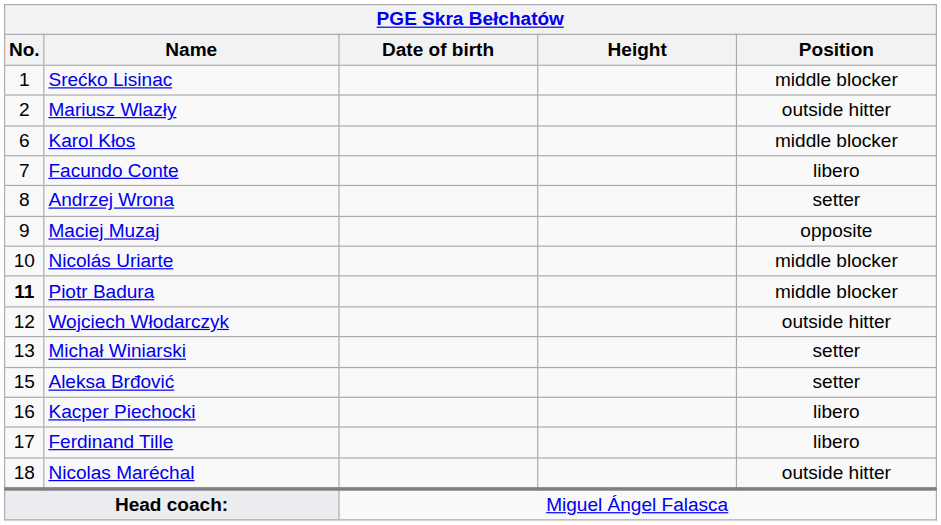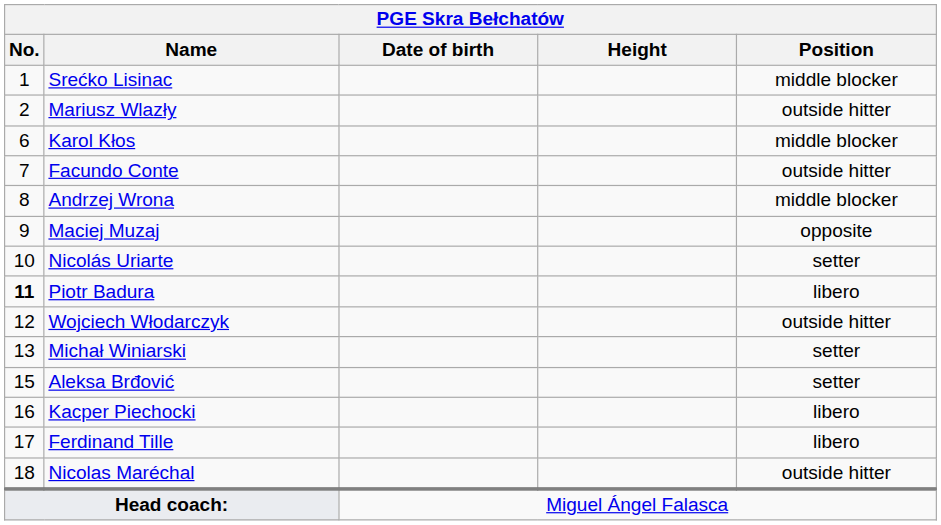 <table class="wikitable collapsible collapsed" style="font-size:100%; text-align:center">
 <tr>
 <th colspan=5 style="width:30em"><a href='#'>PGE Skra Bełchatów</a></th>
 </tr>
 <tr>
 <th>No.</th>
 <th style="width:15em">Name</th>
 <th style="width:10em">Date of birth</th>
 <th style="width:10em">Height</th>
 <th style="width:10em">Position</th>
 </tr>
 <tr>
 <td>1</td>
 <td align=left> <a href='#'>Srećko Lisinac</a></td>
 <td align=right></td>
 <td></td>
 <td>middle blocker</td>
 </tr>
 <tr>
 <td>2</td>
 <td align=left> <a href='#'>Mariusz Wlazły</a></td>
 <td align=right></td>
 <td></td>
 <td>outside hitter</td>
 </tr>
 <tr>
 <td>6</td>
 <td align=left> <a href='#'>Karol Kłos</a></td>
 <td align=right></td>
 <td></td>
 <td>middle blocker</td>
 </tr>
 <tr>
 <td>7</td>
 <td align=left> <a href='#'>Facundo Conte</a></td>
 <td align=right></td>
 <td></td>
-<td>libero</td>
+<td>outside hitter</td>
 </tr>
 <tr>
 <td>8</td>
 <td align=left> <a href='#'>Andrzej Wrona</a></td>
 <td align=right></td>
 <td></td>
-<td>setter</td>
+<td>middle blocker</td>
 </tr>
 <tr>
 <td>9</td>
 <td align=left> <a href='#'>Maciej Muzaj</a></td>
 <td align=right></td>
 <td></td>
 <td>opposite</td>
 </tr>
 <tr>
 <td>10</td>
 <td align=left> <a href='#'>Nicolás Uriarte</a></td>
 <td align=right></td>
 <td></td>
-<td>middle blocker</td>
+<td>setter</td>
 </tr>
 <tr>
 <td><strong>11</strong></td>
 <td align=left> <a href='#'>Piotr Badura</a></td>
 <td align=right></td>
 <td></td>
-<td>middle blocker</td>
+<td>libero</td>
 </tr>
 <tr>
 <td>12</td>
 <td align=left> <a href='#'>Wojciech Włodarczyk</a></td>
 <td align=right></td>
 <td></td>
 <td>outside hitter</td>
 </tr>
 <tr>
 <td>13</td>
 <td align=left> <a href='#'>Michał Winiarski</a></td>
 <td align=right></td>
 <td></td>
 <td>setter</td>
 </tr>
 <tr>
 <td>15</td>
 <td align=left> <a href='#'>Aleksa Brđović</a></td>
 <td align=right></td>
 <td></td>
 <td>setter</td>
 </tr>
 <tr>
 <td>16</td>
 <td align=left> <a href='#'>Kacper Piechocki</a></td>
 <td align=right></td>
 <td></td>
 <td>libero</td>
 </tr>
 <tr>
 <td>17</td>
 <td align=left> <a href='#'>Ferdinand Tille</a></td>
 <td align=right></td>
 <td></td>
 <td>libero</td>
 </tr>
 <tr>
 <td>18</td>
 <td align=left> <a href='#'>Nicolas Maréchal</a></td>
 <td align=right></td>
 <td></td>
 <td>outside hitter</td>
 </tr>
 <tr style="border-top: 3px solid grey">
 <td colspan=2 style="background:#EAECF0"><strong>Head coach:</strong></td>
 <td colspan=3> <a href='#'>Miguel Ángel Falasca</a></td>
 </tr>
 </table>
